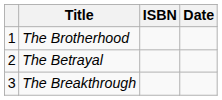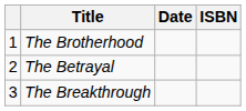 <table class="wikitable">
 <tr>
 <th></th>
 <th>Title</th>
+<th>Date</th>
 <th>ISBN</th>
-<th>Date</th>
 </tr>
 <tr>
 <td>1</td>
 <td><em>The Brotherhood</em></td>
 <td></td>
 <td></td>
 </tr>
 <tr>
 <td>2</td>
 <td><em>The Betrayal</em></td>
 <td></td>
 <td></td>
 </tr>
 <tr>
 <td>3</td>
 <td><em>The Breakthrough</em></td>
 <td></td>
 <td></td>
 </tr>
 </table>
